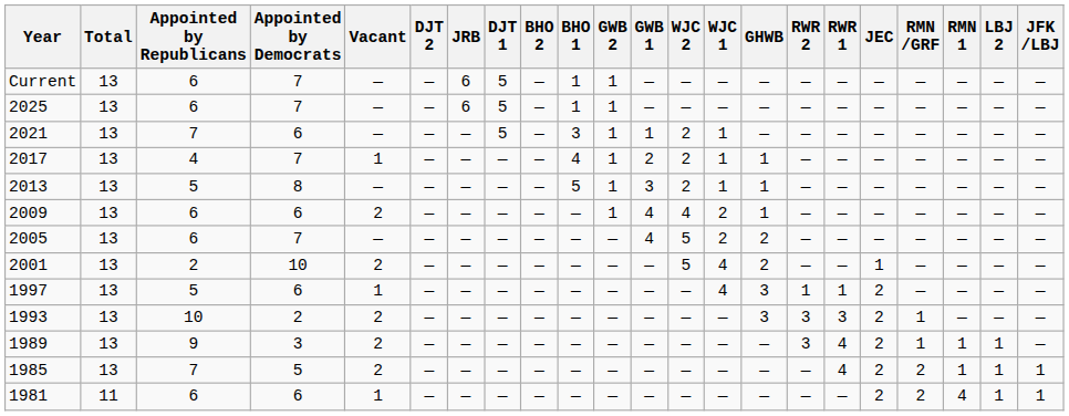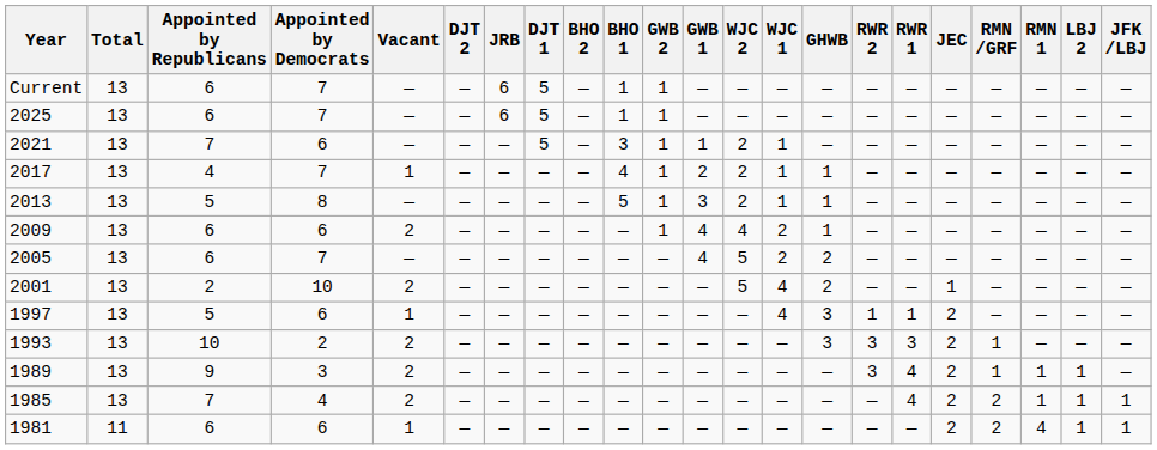 <table class="wikitable" style="text-align:center;">
 <tr>
 <th>Year</th>
 <th>Total</th>
 <th>Appointed<br>by<br>Republicans</th>
 <th>Appointed<br>by<br>Democrats</th>
 <th>Vacant</th>
 <th>DJT<br>2</th>
 <th>JRB</th>
 <th>DJT<br>1</th>
 <th>BHO<br>2</th>
 <th>BHO<br>1</th>
 <th>GWB<br>2</th>
 <th>GWB<br>1</th>
 <th>WJC<br>2</th>
 <th>WJC<br>1</th>
 <th>GHWB</th>
 <th>RWR<br>2</th>
 <th>RWR<br>1</th>
 <th>JEC</th>
 <th>RMN<br>/GRF</th>
 <th>RMN<br>1</th>
 <th>LBJ<br>2</th>
 <th>JFK<br>/LBJ</th>
 </tr>
 <tr>
 <td style="text-align:left;">Current</td>
 <td>13</td>
 <td>6</td>
 <td>7</td>
 <td>—</td>
 <td>—</td>
 <td>6</td>
 <td>5</td>
 <td>—</td>
 <td>1</td>
 <td>1</td>
 <td>—</td>
 <td>—</td>
 <td>—</td>
 <td>—</td>
 <td>—</td>
 <td>—</td>
 <td>—</td>
 <td>—</td>
 <td>—</td>
 <td>—</td>
 <td>—</td>
 </tr>
 <tr>
 <td style="text-align:left;">2025</td>
 <td>13</td>
 <td>6</td>
 <td>7</td>
 <td>—</td>
 <td>—</td>
 <td>6</td>
 <td>5</td>
 <td>—</td>
 <td>1</td>
 <td>1</td>
 <td>—</td>
 <td>—</td>
 <td>—</td>
 <td>—</td>
 <td>—</td>
 <td>—</td>
 <td>—</td>
 <td>—</td>
 <td>—</td>
 <td>—</td>
 <td>—</td>
 </tr>
 <tr>
 <td style="text-align:left;">2021</td>
 <td>13</td>
 <td>7</td>
 <td>6</td>
 <td>—</td>
 <td>—</td>
 <td>—</td>
 <td>5</td>
 <td>—</td>
 <td>3</td>
 <td>1</td>
 <td>1</td>
 <td>2</td>
 <td>1</td>
 <td>—</td>
 <td>—</td>
 <td>—</td>
 <td>—</td>
 <td>—</td>
 <td>—</td>
 <td>—</td>
 <td>—</td>
 </tr>
 <tr>
 <td style="text-align:left;">2017</td>
 <td>13</td>
 <td>4</td>
 <td>7</td>
 <td>1</td>
 <td>—</td>
 <td>—</td>
 <td>—</td>
 <td>—</td>
 <td>4</td>
 <td>1</td>
 <td>2</td>
 <td>2</td>
 <td>1</td>
 <td>1</td>
 <td>—</td>
 <td>—</td>
 <td>—</td>
 <td>—</td>
 <td>—</td>
 <td>—</td>
 <td>—</td>
 </tr>
 <tr>
 <td style="text-align:left;">2013</td>
 <td>13</td>
 <td>5</td>
 <td>8</td>
 <td>—</td>
 <td>—</td>
 <td>—</td>
 <td>—</td>
 <td>—</td>
 <td>5</td>
 <td>1</td>
 <td>3</td>
 <td>2</td>
 <td>1</td>
 <td>1</td>
 <td>—</td>
 <td>—</td>
 <td>—</td>
 <td>—</td>
 <td>—</td>
 <td>—</td>
 <td>—</td>
 </tr>
 <tr>
 <td style="text-align:left;">2009</td>
 <td>13</td>
 <td>6</td>
 <td>6</td>
 <td>2</td>
 <td>—</td>
 <td>—</td>
 <td>—</td>
 <td>—</td>
 <td>—</td>
 <td>1</td>
 <td>4</td>
 <td>4</td>
 <td>2</td>
 <td>1</td>
 <td>—</td>
 <td>—</td>
 <td>—</td>
 <td>—</td>
 <td>—</td>
 <td>—</td>
 <td>—</td>
 </tr>
 <tr>
 <td style="text-align:left;">2005</td>
 <td>13</td>
 <td>6</td>
 <td>7</td>
 <td>—</td>
 <td>—</td>
 <td>—</td>
 <td>—</td>
 <td>—</td>
 <td>—</td>
 <td>—</td>
 <td>4</td>
 <td>5</td>
 <td>2</td>
 <td>2</td>
 <td>—</td>
 <td>—</td>
 <td>—</td>
 <td>—</td>
 <td>—</td>
 <td>—</td>
 <td>—</td>
 </tr>
 <tr>
 <td style="text-align:left;">2001</td>
 <td>13</td>
 <td>2</td>
 <td>10</td>
 <td>2</td>
 <td>—</td>
 <td>—</td>
 <td>—</td>
 <td>—</td>
 <td>—</td>
 <td>—</td>
 <td>—</td>
 <td>5</td>
 <td>4</td>
 <td>2</td>
 <td>—</td>
 <td>—</td>
 <td>1</td>
 <td>—</td>
 <td>—</td>
 <td>—</td>
 <td>—</td>
 </tr>
 <tr>
 <td style="text-align:left;">1997</td>
 <td>13</td>
 <td>5</td>
 <td>6</td>
 <td>1</td>
 <td>—</td>
 <td>—</td>
 <td>—</td>
 <td>—</td>
 <td>—</td>
 <td>—</td>
 <td>—</td>
 <td>—</td>
 <td>4</td>
 <td>3</td>
 <td>1</td>
 <td>1</td>
 <td>2</td>
 <td>—</td>
 <td>—</td>
 <td>—</td>
 <td>—</td>
 </tr>
 <tr>
 <td style="text-align:left;">1993</td>
 <td>13</td>
 <td>10</td>
 <td>2</td>
 <td>2</td>
 <td>—</td>
 <td>—</td>
 <td>—</td>
 <td>—</td>
 <td>—</td>
 <td>—</td>
 <td>—</td>
 <td>—</td>
 <td>—</td>
 <td>3</td>
 <td>3</td>
 <td>3</td>
 <td>2</td>
 <td>1</td>
 <td>—</td>
 <td>—</td>
 <td>—</td>
 </tr>
 <tr>
 <td style="text-align:left;">1989</td>
 <td>13</td>
 <td>9</td>
 <td>3</td>
 <td>2</td>
 <td>—</td>
 <td>—</td>
 <td>—</td>
 <td>—</td>
 <td>—</td>
 <td>—</td>
 <td>—</td>
 <td>—</td>
 <td>—</td>
 <td>—</td>
 <td>3</td>
 <td>4</td>
 <td>2</td>
 <td>1</td>
 <td>1</td>
 <td>1</td>
 <td>—</td>
 </tr>
 <tr>
 <td style="text-align:left;">1985</td>
 <td>13</td>
 <td>7</td>
-<td>5</td>
+<td>4</td>
 <td>2</td>
 <td>—</td>
 <td>—</td>
 <td>—</td>
 <td>—</td>
 <td>—</td>
 <td>—</td>
 <td>—</td>
 <td>—</td>
 <td>—</td>
 <td>—</td>
 <td>—</td>
 <td>4</td>
 <td>2</td>
 <td>2</td>
 <td>1</td>
 <td>1</td>
 <td>1</td>
 </tr>
 <tr>
 <td style="text-align:left;">1981</td>
 <td>11</td>
 <td>6</td>
 <td>6</td>
 <td>1</td>
 <td>—</td>
 <td>—</td>
 <td>—</td>
 <td>—</td>
 <td>—</td>
 <td>—</td>
 <td>—</td>
 <td>—</td>
 <td>—</td>
 <td>—</td>
 <td>—</td>
 <td>—</td>
 <td>2</td>
 <td>2</td>
 <td>4</td>
 <td>1</td>
 <td>1</td>
 </tr>
 </table>
